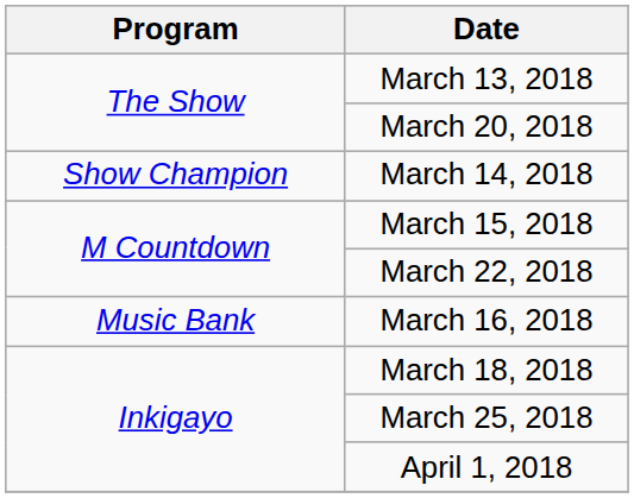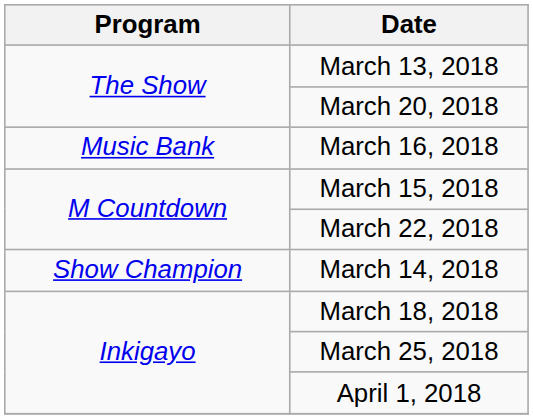 <table class="wikitable" style="text-align:center;">
 <tr>
 <th style="width:170px;">Program</th>
 <th style="width:140px;">Date</th>
 </tr>
 <tr>
 <td rowspan="2"><em><a href='#'>The Show</a></em></td>
 <td>March 13, 2018</td>
 </tr>
 <tr>
 <td>March 20, 2018</td>
 </tr>
 <tr>
-<td rowspan="1"><em><a href='#'>Show Champion</a></em></td>
-<td>March 14, 2018</td>
+<td rowspan="1"><em><a href='#'>Music Bank</a></em></td>
+<td>March 16, 2018</td>
 </tr>
 <tr>
 <td rowspan="2"><em><a href='#'>M Countdown</a></em></td>
 <td>March 15, 2018</td>
 </tr>
 <tr>
 <td>March 22, 2018</td>
 </tr>
 <tr>
-<td rowspan="1"><em><a href='#'>Music Bank</a></em></td>
-<td>March 16, 2018</td>
+<td rowspan="1"><em><a href='#'>Show Champion</a></em></td>
+<td>March 14, 2018</td>
 </tr>
 <tr>
 <td rowspan="3"><em><a href='#'>Inkigayo</a></em></td>
 <td>March 18, 2018</td>
 </tr>
 <tr>
 <td>March 25, 2018</td>
 </tr>
 <tr>
 <td>April 1, 2018</td>
 </tr>
 <tr>
 </tr>
 </table>
